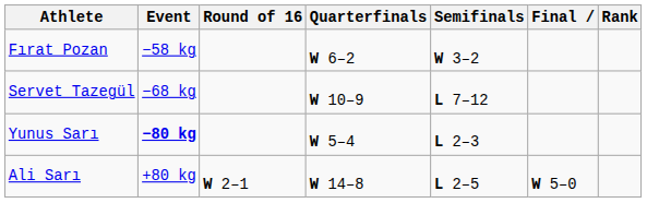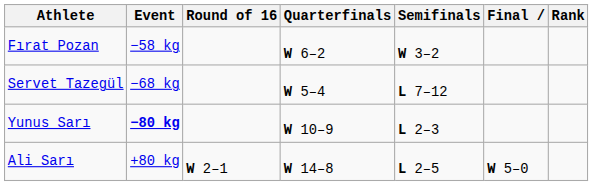 <table class="wikitable">
 <tr>
 <th>Athlete</th>
 <th>Event</th>
 <th>Round of 16</th>
 <th>Quarterfinals</th>
 <th>Semifinals</th>
 <th>Final / </th>
 <th>Rank</th>
 </tr>
 <tr>
 <td><a href='#'>Fırat Pozan</a></td>
 <td><a href='#'>−58 kg</a></td>
 <td></td>
 <td><br><strong>W</strong> 6–2</td>
 <td><br><strong>W</strong> 3–2</td>
 <td></td>
 <td align=center></td>
 </tr>
 <tr>
 <td><a href='#'>Servet Tazegül</a></td>
 <td><a href='#'>−68 kg</a></td>
 <td></td>
-<td><br><strong>W</strong> 10–9</td>
+<td><br><strong>W</strong> 5–4</td>
 <td><br><strong>L</strong> 7–12</td>
 <td></td>
 <td align=center></td>
 </tr>
 <tr>
 <td><a href='#'>Yunus Sarı</a></td>
 <td><strong><a href='#'>−80 kg</a></strong></td>
 <td></td>
-<td><br><strong>W</strong> 5–4</td>
+<td><br><strong>W</strong> 10–9</td>
 <td><br><strong>L</strong> 2–3</td>
 <td></td>
 <td align=center></td>
 </tr>
 <tr>
 <td><a href='#'>Ali Sarı</a></td>
 <td><a href='#'>+80 kg</a></td>
 <td><br><strong>W</strong> 2–1</td>
 <td><br><strong>W</strong> 14–8</td>
 <td><br><strong>L</strong> 2–5</td>
 <td><br><strong>W</strong> 5–0</td>
 <td align=center></td>
 </tr>
 </table>
